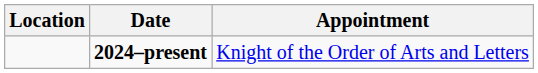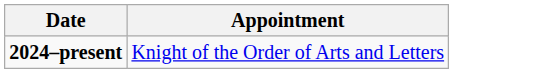 <table class="wikitable">
 <tr>
-<th>Location</th>
 <th>Date</th>
 <th>Appointment</th>
 </tr>
 <tr>
-<td></td>
 <td><strong>2024–present</strong></td>
 <td><a href='#'>Knight of the Order of Arts and Letters</a></td>
 </tr>
 </table>
